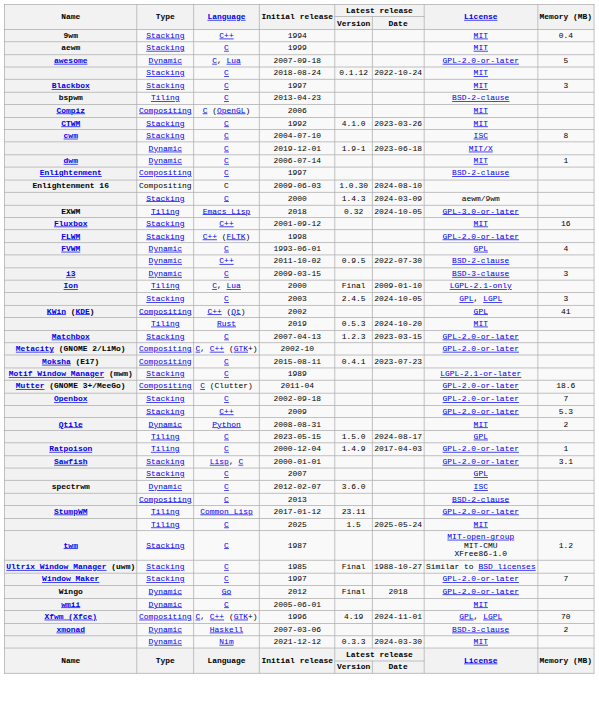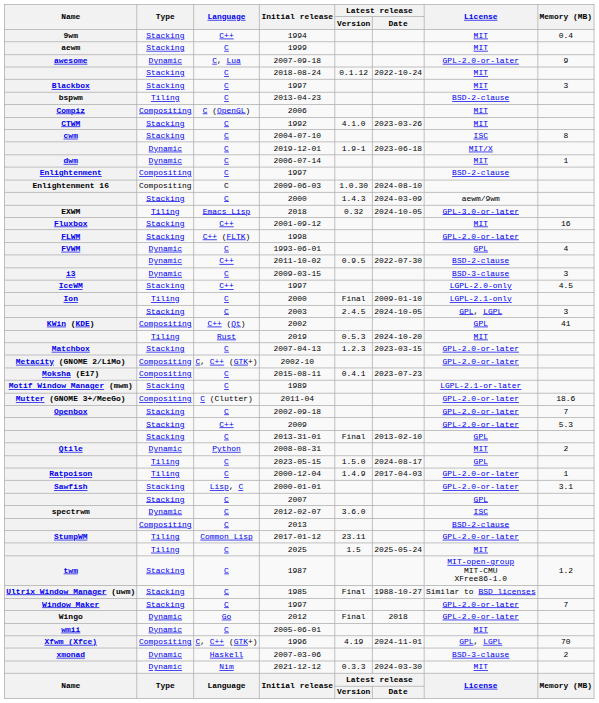 <table class="sortable wikitable" style="font-size: 85%; text-align: center; width: auto;">
 <tr>
 <th rowspan="2">Name</th>
 <th rowspan="2">Type</th>
 <th rowspan="2"><a href='#'>Language</a></th>
 <th rowspan="2">Initial release</th>
 <th colspan="2">Latest release</th>
 <th rowspan="2"><a href='#'>License</a></th>
 <th rowspan="2">Memory (MB)</th>
 </tr>
 <tr>
 <th>Version </th>
 <th>Date </th>
 </tr>
 <tr>
 <th>9wm</th>
 <td><a href='#'>Stacking</a></td>
 <td><a href='#'>C++</a></td>
 <td>1994</td>
 <td></td>
 <td></td>
 <td><a href='#'>MIT</a></td>
 <td>0.4</td>
 </tr>
 <tr>
 <th>aewm</th>
 <td><a href='#'>Stacking</a></td>
 <td><a href='#'>C</a></td>
 <td>1999</td>
 <td></td>
 <td></td>
 <td><a href='#'>MIT</a></td>
 <td></td>
 </tr>
 <tr>
 <th><a href='#'>awesome</a></th>
 <td><a href='#'>Dynamic</a></td>
 <td><a href='#'>C</a>, <a href='#'>Lua</a></td>
 <td>2007-09-18</td>
 <td></td>
 <td></td>
 <td><a href='#'>GPL-2.0-or-later</a></td>
-<td>5</td>
+<td>9</td>
 </tr>
 <tr>
 <th></th>
 <td><a href='#'>Stacking</a></td>
 <td><a href='#'>C</a></td>
 <td>2018-08-24</td>
 <td>0.1.12</td>
 <td>2022-10-24</td>
 <td><a href='#'>MIT</a></td>
 <td></td>
 </tr>
 <tr>
 <th><a href='#'>Blackbox</a></th>
 <td><a href='#'>Stacking</a></td>
 <td><a href='#'>C</a></td>
 <td>1997</td>
 <td></td>
 <td></td>
 <td><a href='#'>MIT</a></td>
 <td>3</td>
 </tr>
 <tr>
 <th>bspwm</th>
 <td><a href='#'>Tiling</a></td>
 <td><a href='#'>C</a></td>
 <td>2013-04-23</td>
 <td></td>
 <td></td>
 <td><a href='#'>BSD-2-clause</a></td>
 <td></td>
 </tr>
 <tr>
 <th><a href='#'>Compiz</a></th>
 <td><a href='#'>Compositing</a></td>
 <td><a href='#'>C</a> (<a href='#'>OpenGL</a>)</td>
 <td>2006</td>
 <td></td>
 <td></td>
 <td><a href='#'>MIT</a></td>
 <td></td>
 </tr>
 <tr>
 <th><a href='#'>CTWM</a></th>
 <td><a href='#'>Stacking</a></td>
 <td><a href='#'>C</a></td>
 <td>1992</td>
 <td>4.1.0</td>
 <td>2023-03-26</td>
 <td><a href='#'>MIT</a></td>
 <td></td>
 </tr>
 <tr>
 <th><a href='#'>cwm</a></th>
 <td><a href='#'>Stacking</a></td>
 <td><a href='#'>C</a></td>
 <td>2004-07-10</td>
 <td></td>
 <td></td>
 <td><a href='#'>ISC</a></td>
 <td>8</td>
 </tr>
 <tr>
 <th></th>
 <td><a href='#'>Dynamic</a></td>
 <td><a href='#'>C</a></td>
 <td>2019-12-01</td>
 <td>1.9-1</td>
 <td>2023-06-18</td>
 <td><a href='#'>MIT/X</a></td>
 <td></td>
 </tr>
 <tr>
 <th><a href='#'>dwm</a></th>
 <td><a href='#'>Dynamic</a></td>
 <td><a href='#'>C</a></td>
 <td>2006-07-14</td>
 <td></td>
 <td></td>
 <td><a href='#'>MIT</a></td>
 <td>1</td>
 </tr>
 <tr>
 <th><a href='#'>Enlightenment</a></th>
 <td><a href='#'>Compositing</a></td>
 <td><a href='#'>C</a></td>
 <td>1997</td>
 <td></td>
 <td></td>
 <td><a href='#'>BSD-2-clause</a></td>
 <td></td>
 </tr>
 <tr>
 <th>Enlightenment 16</th>
 <td>Compositing</td>
 <td>C</td>
 <td>2009-06-03</td>
 <td>1.0.30</td>
 <td>2024-08-10</td>
 <td></td>
 <td></td>
 </tr>
 <tr>
 <th></th>
 <td><a href='#'>Stacking</a></td>
 <td><a href='#'>C</a></td>
 <td>2000</td>
 <td>1.4.3</td>
 <td>2024-03-09</td>
 <td>aewm/9wm</td>
 <td></td>
 </tr>
 <tr>
 <th>EXWM</th>
 <td><a href='#'>Tiling</a></td>
 <td><a href='#'>Emacs Lisp</a></td>
 <td>2018</td>
 <td>0.32</td>
 <td>2024-10-05</td>
 <td><a href='#'>GPL-3.0-or-later</a></td>
 <td></td>
 </tr>
 <tr>
 <th><a href='#'>Fluxbox</a></th>
 <td><a href='#'>Stacking</a></td>
 <td><a href='#'>C++</a></td>
 <td>2001-09-12</td>
 <td></td>
 <td></td>
 <td><a href='#'>MIT</a></td>
 <td>16</td>
 </tr>
 <tr>
 <th><a href='#'>FLWM</a></th>
 <td><a href='#'>Stacking</a></td>
 <td><a href='#'>C++</a> (<a href='#'>FLTK</a>)</td>
 <td>1998</td>
 <td></td>
 <td></td>
 <td><a href='#'>GPL-2.0-or-later</a></td>
 <td></td>
 </tr>
 <tr>
 <th><a href='#'>FVWM</a></th>
 <td><a href='#'>Dynamic</a></td>
 <td><a href='#'>C</a></td>
 <td>1993-06-01</td>
 <td></td>
 <td></td>
 <td><a href='#'>GPL</a></td>
 <td>4</td>
 </tr>
 <tr>
 <th></th>
 <td><a href='#'>Dynamic</a></td>
 <td><a href='#'>C++</a></td>
 <td>2011-10-02</td>
 <td>0.9.5</td>
 <td>2022-07-30</td>
 <td><a href='#'>BSD-2-clause</a></td>
 <td></td>
 </tr>
 <tr>
 <th><a href='#'>i3</a></th>
 <td><a href='#'>Dynamic</a></td>
 <td><a href='#'>C</a></td>
 <td>2009-03-15</td>
 <td></td>
 <td></td>
 <td><a href='#'>BSD-3-clause</a></td>
 <td>3</td>
 </tr>
 <tr>
+<th><a href='#'>IceWM</a></th>
+<td><a href='#'>Stacking</a></td>
+<td><a href='#'>C++</a></td>
+<td>1997</td>
+<td></td>
+<td></td>
+<td><a href='#'>LGPL-2.0-only</a></td>
+<td>4.5</td>
+</tr>
+<tr>
 <th><a href='#'>Ion</a></th>
 <td><a href='#'>Tiling</a></td>
-<td><a href='#'>C</a>, <a href='#'>Lua</a></td>
+<td><a href='#'>C</a></td>
 <td>2000</td>
 <td>Final</td>
 <td>2009-01-10</td>
 <td><a href='#'>LGPL-2.1-only</a></td>
 <td></td>
 </tr>
 <tr>
 <th></th>
 <td><a href='#'>Stacking</a></td>
 <td><a href='#'>C</a></td>
 <td>2003</td>
 <td>2.4.5</td>
 <td>2024-10-05</td>
 <td><a href='#'>GPL</a>, <a href='#'>LGPL</a></td>
 <td>3</td>
 </tr>
 <tr>
 <th><a href='#'>KWin</a> (<a href='#'>KDE</a>)</th>
 <td><a href='#'>Compositing</a></td>
 <td><a href='#'>C++</a> (<a href='#'>Qt</a>)</td>
 <td>2002</td>
 <td></td>
 <td></td>
 <td><a href='#'>GPL</a></td>
 <td>41</td>
 </tr>
 <tr>
 <th></th>
 <td><a href='#'>Tiling</a></td>
 <td><a href='#'>Rust</a></td>
 <td>2019</td>
 <td>0.5.3</td>
 <td>2024-10-20</td>
 <td><a href='#'>MIT</a></td>
 <td></td>
 </tr>
 <tr>
 <th><a href='#'>Matchbox</a></th>
 <td><a href='#'>Stacking</a></td>
 <td><a href='#'>C</a></td>
 <td>2007-04-13</td>
 <td>1.2.3</td>
 <td>2023-03-15</td>
 <td><a href='#'>GPL-2.0-or-later</a></td>
 <td></td>
 </tr>
 <tr>
 <th><a href='#'>Metacity</a> (GNOME 2/LiMo)</th>
 <td><a href='#'>Compositing</a></td>
 <td><a href='#'>C</a>, <a href='#'>C++</a> (<a href='#'>GTK</a>+)</td>
 <td>2002-10</td>
 <td></td>
 <td></td>
 <td><a href='#'>GPL-2.0-or-later</a></td>
 <td></td>
 </tr>
 <tr>
 <th><a href='#'>Moksha</a> (E17)</th>
 <td><a href='#'>Compositing</a></td>
 <td><a href='#'>C</a></td>
 <td>2015-08-11</td>
 <td>0.4.1</td>
 <td>2023-07-23</td>
 <td></td>
 <td></td>
 </tr>
 <tr>
 <th><a href='#'>Motif Window Manager</a> (mwm)</th>
 <td><a href='#'>Stacking</a></td>
 <td><a href='#'>C</a></td>
 <td>1989</td>
 <td></td>
 <td></td>
 <td><a href='#'>LGPL-2.1-or-later</a></td>
 <td></td>
 </tr>
 <tr>
 <th><a href='#'>Mutter</a> (GNOME 3+/MeeGo)</th>
 <td><a href='#'>Compositing</a></td>
 <td><a href='#'>C</a> (Clutter)</td>
 <td>2011-04</td>
 <td></td>
 <td></td>
 <td><a href='#'>GPL-2.0-or-later</a></td>
 <td>18.6</td>
 </tr>
 <tr>
 <th><a href='#'>Openbox</a></th>
 <td><a href='#'>Stacking</a></td>
 <td><a href='#'>C</a></td>
 <td>2002-09-18</td>
 <td></td>
 <td></td>
 <td><a href='#'>GPL-2.0-or-later</a></td>
 <td>7</td>
 </tr>
 <tr>
 <th></th>
 <td><a href='#'>Stacking</a></td>
 <td><a href='#'>C++</a></td>
 <td>2009</td>
 <td></td>
 <td></td>
 <td><a href='#'>GPL-2.0-or-later</a></td>
 <td>5.3</td>
+</tr>
+<tr>
+<th></th>
+<td><a href='#'>Stacking</a></td>
+<td><a href='#'>C</a></td>
+<td>2013-31-01</td>
+<td>Final</td>
+<td>2013-02-10</td>
+<td><a href='#'>GPL</a></td>
+<td></td>
 </tr>
 <tr>
 <th><a href='#'>Qtile</a></th>
 <td><a href='#'>Dynamic</a></td>
 <td><a href='#'>Python</a></td>
 <td>2008-08-31</td>
 <td></td>
 <td></td>
 <td><a href='#'>MIT</a></td>
 <td>2</td>
 </tr>
 <tr>
 <th></th>
 <td><a href='#'>Tiling</a></td>
 <td><a href='#'>C</a></td>
 <td>2023-05-15</td>
 <td>1.5.0</td>
 <td>2024-08-17</td>
 <td><a href='#'>GPL</a></td>
 <td></td>
 </tr>
 <tr>
 <th><a href='#'>Ratpoison</a></th>
 <td><a href='#'>Tiling</a></td>
 <td><a href='#'>C</a></td>
 <td>2000-12-04</td>
 <td>1.4.9</td>
 <td>2017-04-03</td>
 <td><a href='#'>GPL-2.0-or-later</a></td>
 <td>1</td>
 </tr>
 <tr>
 <th><a href='#'>Sawfish</a></th>
 <td><a href='#'>Stacking</a></td>
 <td><a href='#'>Lisp</a>, <a href='#'>C</a></td>
 <td>2000-01-01</td>
 <td></td>
 <td></td>
 <td><a href='#'>GPL-2.0-or-later</a></td>
 <td>3.1</td>
 </tr>
 <tr>
 <th> </th>
 <td><a href='#'>Stacking</a></td>
 <td><a href='#'>C</a></td>
 <td>2007</td>
 <td></td>
 <td></td>
 <td><a href='#'>GPL</a></td>
 <td></td>
 </tr>
 <tr>
 <th>spectrwm</th>
 <td><a href='#'>Dynamic</a></td>
 <td><a href='#'>C</a></td>
 <td>2012-02-07</td>
 <td>3.6.0</td>
 <td></td>
 <td><a href='#'>ISC</a></td>
 <td></td>
 </tr>
 <tr>
 <th></th>
 <td><a href='#'>Compositing</a></td>
 <td><a href='#'>C</a></td>
 <td>2013</td>
 <td></td>
 <td></td>
 <td><a href='#'>BSD-2-clause</a></td>
 <td></td>
 </tr>
 <tr>
 <th><a href='#'>StumpWM</a></th>
 <td><a href='#'>Tiling</a></td>
 <td><a href='#'>Common Lisp</a></td>
 <td>2017-01-12</td>
 <td>23.11</td>
 <td></td>
 <td><a href='#'>GPL-2.0-or-later</a></td>
 <td></td>
 </tr>
 <tr>
 <th></th>
 <td><a href='#'>Tiling</a></td>
 <td><a href='#'>C</a></td>
 <td>2025</td>
 <td>1.5</td>
 <td>2025-05-24</td>
 <td><a href='#'>MIT</a></td>
 <td></td>
 </tr>
 <tr>
 <th><a href='#'>twm</a></th>
 <td><a href='#'>Stacking</a></td>
 <td><a href='#'>C</a></td>
 <td>1987</td>
 <td></td>
 <td></td>
 <td><a href='#'>MIT-open-group</a><br>MIT-CMU<br>XFree86-1.0</td>
 <td>1.2</td>
 </tr>
 <tr>
 <th><a href='#'>Ultrix Window Manager</a> (uwm)</th>
 <td><a href='#'>Stacking</a></td>
 <td><a href='#'>C</a></td>
 <td>1985</td>
 <td>Final</td>
 <td>1988-10-27</td>
 <td>Similar to <a href='#'>BSD licenses</a></td>
 <td></td>
 </tr>
 <tr>
 <th><a href='#'>Window Maker</a></th>
 <td><a href='#'>Stacking</a></td>
 <td><a href='#'>C</a></td>
 <td>1997</td>
 <td></td>
 <td></td>
 <td><a href='#'>GPL-2.0-or-later</a></td>
 <td>7</td>
 </tr>
 <tr>
 <th>Wingo</th>
 <td><a href='#'>Dynamic</a></td>
 <td><a href='#'>Go</a></td>
 <td>2012</td>
 <td>Final</td>
 <td>2018</td>
 <td><a href='#'>GPL-2.0-or-later</a></td>
 <td></td>
 </tr>
 <tr>
 <th><a href='#'>wmii</a></th>
 <td><a href='#'>Dynamic</a></td>
 <td><a href='#'>C</a></td>
 <td>2005-06-01</td>
 <td></td>
 <td></td>
 <td><a href='#'>MIT</a></td>
 <td></td>
 </tr>
 <tr>
 <th><a href='#'>Xfwm (Xfce)</a></th>
 <td><a href='#'>Compositing</a></td>
 <td><a href='#'>C</a>, <a href='#'>C++</a> (<a href='#'>GTK</a>+)</td>
 <td>1996</td>
 <td>4.19</td>
 <td>2024-11-01</td>
 <td><a href='#'>GPL</a>, <a href='#'>LGPL</a></td>
 <td>70</td>
 </tr>
 <tr>
 <th><a href='#'>xmonad</a></th>
 <td><a href='#'>Dynamic</a></td>
 <td><a href='#'>Haskell</a></td>
 <td>2007-03-06</td>
 <td></td>
 <td></td>
 <td><a href='#'>BSD-3-clause</a></td>
 <td>2</td>
 </tr>
 <tr>
 <th></th>
 <td><a href='#'>Dynamic</a></td>
 <td><a href='#'>Nim</a></td>
 <td>2021-12-12</td>
 <td>0.3.3</td>
 <td>2024-03-30</td>
 <td><a href='#'>MIT</a></td>
 <td></td>
 </tr>
 <tr>
 <th rowspan="2">Name</th>
 <th rowspan="2">Type</th>
 <th rowspan="2">Language</th>
 <th rowspan="2">Initial release</th>
 <th colspan="2">Latest release</th>
 <th rowspan="2"><a href='#'>License</a></th>
 <th rowspan="2">Memory (MB)</th>
 </tr>
 <tr>
 <th>Version </th>
 <th>Date </th>
 </tr>
 </table>
